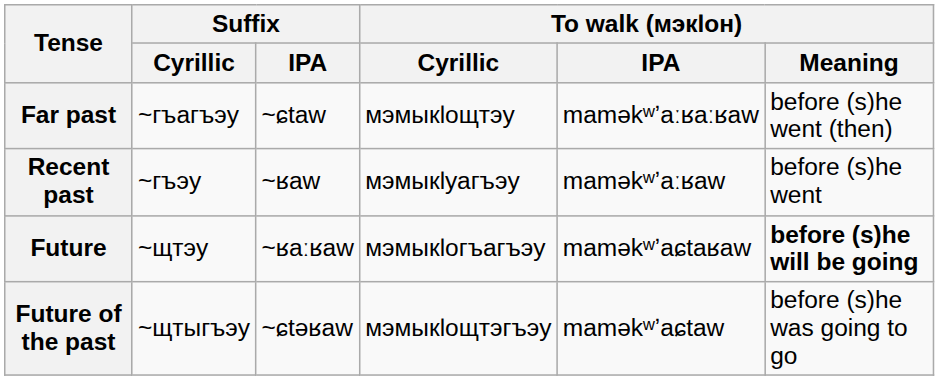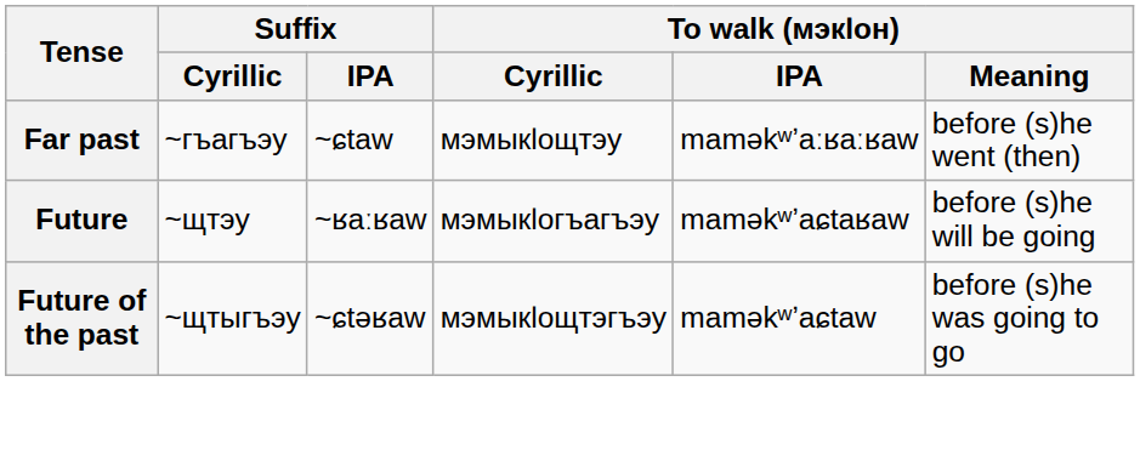 <table class="wikitable">
 <tr>
 <th rowspan=2>Tense</th>
 <th colspan=2>Suffix</th>
 <th colspan=3>To walk (мэкӏон)</th>
 </tr>
 <tr>
 <th>Cyrillic</th>
 <th>IPA</th>
 <th>Cyrillic</th>
 <th>IPA</th>
 <th>Meaning</th>
 </tr>
 <tr>
 <th>Far past</th>
 <td>~гъагъэу</td>
 <td>~ɕtaw</td>
 <td>мэмыкӏощтэу</td>
 <td>maməkʷʼaːʁaːʁaw</td>
 <td>before (s)he went (then)</td>
 </tr>
 <tr>
-<th>Recent past</th>
-<td>~гъэу</td>
-<td>~ʁaw</td>
-<td>мэмыкӏуагъэу</td>
-<td>maməkʷʼaːʁaw</td>
-<td>before (s)he went</td>
-</tr>
-<tr>
 <th>Future</th>
 <td>~щтэу</td>
 <td>~ʁaːʁaw</td>
 <td>мэмыкӏогъагъэу</td>
 <td>maməkʷʼaɕtaʁaw</td>
-<td><strong>before (s)he will be going</strong></td>
+<td>before (s)he will be going</td>
 </tr>
 <tr>
 <th>Future of the past</th>
 <td>~щтыгъэу</td>
 <td>~ɕtəʁaw</td>
 <td>мэмыкӏощтэгъэу</td>
 <td>maməkʷʼaɕtaw</td>
 <td>before (s)he was going to go</td>
 </tr>
 </table>
